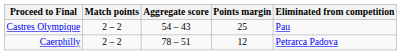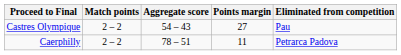 <table class="wikitable" style="text-align: center;">
 <tr>
 <th>Proceed to Final</th>
 <th>Match points</th>
 <th>Aggregate score</th>
 <th>Points margin</th>
 <th>Eliminated from competition</th>
 </tr>
 <tr>
 <td align="right"><a href='#'>Castres Olympique</a> </td>
 <td>2 – 2</td>
 <td>54 – 43</td>
-<td>25</td>
+<td>27</td>
 <td align="left"> <a href='#'>Pau</a></td>
 </tr>
 <tr>
 <td align="right"><a href='#'>Caerphilly</a> </td>
 <td>2 – 2</td>
 <td>78 – 51</td>
-<td>12</td>
+<td>11</td>
 <td align="left"> <a href='#'>Petrarca Padova</a></td>
 </tr>
 </table>
